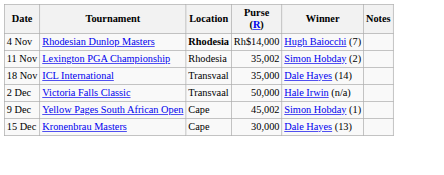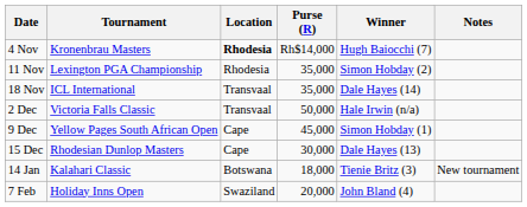 <table class="wikitable" style="font-size:95%">
 <tr>
 <th>Date</th>
 <th>Tournament</th>
 <th>Location</th>
 <th>Purse<br>(<a href='#'>R</a>)</th>
 <th>Winner</th>
 <th>Notes</th>
 </tr>
 <tr>
 <td>4 Nov</td>
-<td><a href='#'>Rhodesian Dunlop Masters</a></td>
+<td><a href='#'>Kronenbrau Masters</a></td>
 <td><strong>Rhodesia</strong></td>
 <td align=right>Rh$14,000</td>
 <td> <a href='#'>Hugh Baiocchi</a> (7)</td>
 <td></td>
 </tr>
 <tr>
 <td>11 Nov</td>
 <td><a href='#'>Lexington PGA Championship</a></td>
 <td>Rhodesia</td>
-<td align=right>35,002</td>
+<td align=right>35,000</td>
 <td> <a href='#'>Simon Hobday</a> (2)</td>
 <td></td>
 </tr>
 <tr>
 <td>18 Nov</td>
 <td><a href='#'>ICL International</a></td>
 <td>Transvaal</td>
 <td align=right>35,000</td>
 <td> <a href='#'>Dale Hayes</a> (14)</td>
 <td></td>
 </tr>
 <tr>
 <td>2 Dec</td>
 <td><a href='#'>Victoria Falls Classic</a></td>
 <td>Transvaal</td>
 <td align=right>50,000</td>
 <td> <a href='#'>Hale Irwin</a> (n/a)</td>
 <td></td>
 </tr>
 <tr>
 <td>9 Dec</td>
 <td><a href='#'>Yellow Pages South African Open</a></td>
 <td>Cape</td>
-<td align=right>45,002</td>
+<td align=right>45,000</td>
 <td> <a href='#'>Simon Hobday</a> (1)</td>
 <td></td>
 </tr>
 <tr>
 <td>15 Dec</td>
-<td><a href='#'>Kronenbrau Masters</a></td>
+<td><a href='#'>Rhodesian Dunlop Masters</a></td>
 <td>Cape</td>
 <td align=right>30,000</td>
 <td> <a href='#'>Dale Hayes</a> (13)</td>
 <td></td>
 </tr>
+<tr>
+<td>14 Jan</td>
+<td><a href='#'>Kalahari Classic</a></td>
+<td>Botswana</td>
+<td align=right>18,000</td>
+<td> <a href='#'>Tienie Britz</a> (3)</td>
+<td>New tournament</td>
+</tr>
+<tr>
+<td>7 Feb</td>
+<td><a href='#'>Holiday Inns Open</a></td>
+<td>Swaziland</td>
+<td align=right>20,000</td>
+<td> <a href='#'>John Bland</a> (4)</td>
+<td></td>
+</tr>
 </table>
